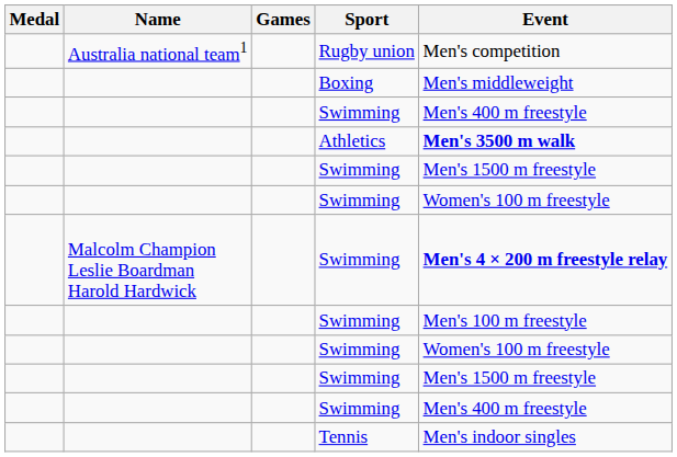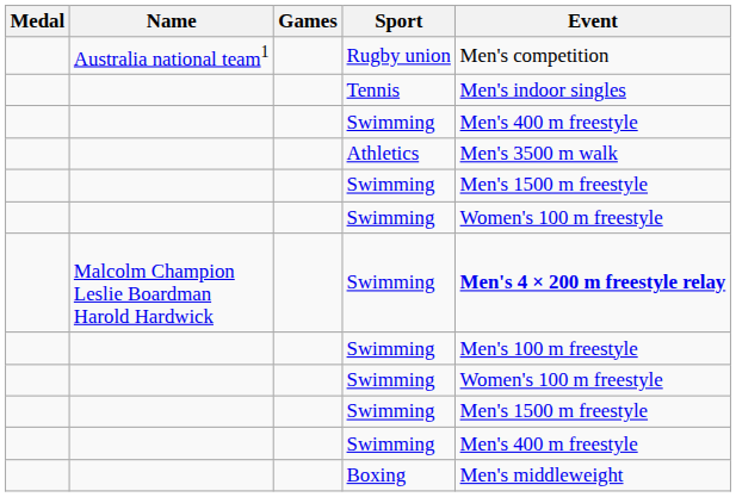 <table class="wikitable sortable">
 <tr>
 <th>Medal</th>
 <th>Name</th>
 <th>Games</th>
 <th>Sport</th>
 <th>Event</th>
 </tr>
 <tr>
 <td></td>
 <td><a href='#'>Australia national team</a><sup>1</sup></td>
 <td></td>
 <td><a href='#'>Rugby union</a></td>
 <td>Men's competition</td>
 </tr>
 <tr>
 <td></td>
 <td></td>
 <td></td>
-<td><a href='#'>Boxing</a></td>
-<td><a href='#'>Men's middleweight</a></td>
+<td><a href='#'>Tennis</a></td>
+<td><a href='#'>Men's indoor singles</a></td>
 </tr>
 <tr>
 <td></td>
 <td></td>
 <td></td>
 <td><a href='#'>Swimming</a></td>
 <td><a href='#'>Men's 400 m freestyle</a></td>
 </tr>
 <tr>
 <td></td>
 <td></td>
 <td></td>
 <td><a href='#'>Athletics</a></td>
-<td><strong><a href='#'>Men's 3500 m walk</a></strong></td>
+<td><a href='#'>Men's 3500 m walk</a></td>
 </tr>
 <tr>
 <td></td>
 <td></td>
 <td></td>
 <td><a href='#'>Swimming</a></td>
 <td><a href='#'>Men's 1500 m freestyle</a></td>
 </tr>
 <tr>
 <td></td>
 <td></td>
 <td></td>
 <td><a href='#'>Swimming</a></td>
 <td><a href='#'>Women's 100 m freestyle</a></td>
 </tr>
 <tr>
 <td></td>
 <td><br><a href='#'>Malcolm Champion</a><br><a href='#'>Leslie Boardman</a><br><a href='#'>Harold Hardwick</a></td>
 <td></td>
 <td><a href='#'>Swimming</a></td>
 <td><strong><a href='#'>Men's 4 × 200 m freestyle relay</a></strong></td>
 </tr>
 <tr>
 <td></td>
 <td></td>
 <td></td>
 <td><a href='#'>Swimming</a></td>
 <td><a href='#'>Men's 100 m freestyle</a></td>
 </tr>
 <tr>
 <td></td>
 <td></td>
 <td></td>
 <td><a href='#'>Swimming</a></td>
 <td><a href='#'>Women's 100 m freestyle</a></td>
 </tr>
 <tr>
 <td></td>
 <td></td>
 <td></td>
 <td><a href='#'>Swimming</a></td>
 <td><a href='#'>Men's 1500 m freestyle</a></td>
 </tr>
 <tr>
 <td></td>
 <td></td>
 <td></td>
 <td><a href='#'>Swimming</a></td>
 <td><a href='#'>Men's 400 m freestyle</a></td>
 </tr>
 <tr>
 <td></td>
 <td></td>
 <td></td>
-<td><a href='#'>Tennis</a></td>
-<td><a href='#'>Men's indoor singles</a></td>
+<td><a href='#'>Boxing</a></td>
+<td><a href='#'>Men's middleweight</a></td>
 </tr>
 </table>
